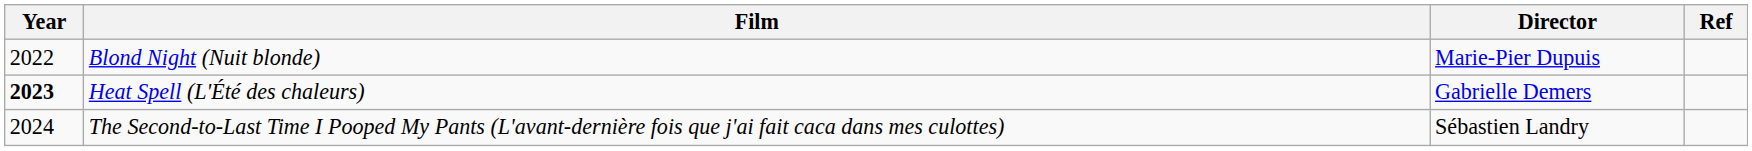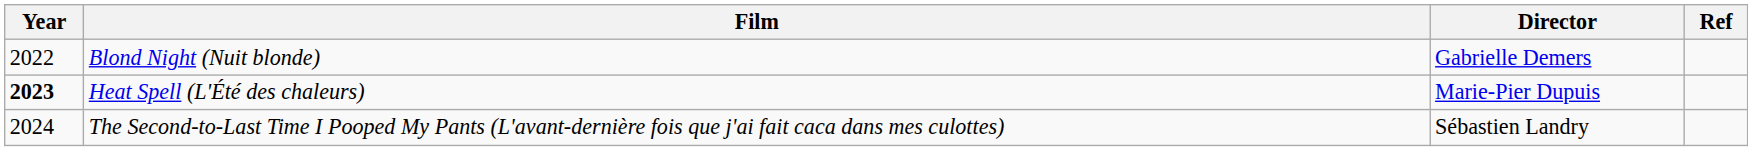 <table class="wikitable sortable"  width=100%>
 <tr>
 <th>Year</th>
 <th>Film</th>
 <th>Director</th>
 <th>Ref</th>
 </tr>
 <tr>
 <td>2022</td>
 <td><em><a href='#'>Blond Night</a> (Nuit blonde)</em></td>
-<td><a href='#'>Marie-Pier Dupuis</a></td>
+<td><a href='#'>Gabrielle Demers</a></td>
 <td></td>
 </tr>
 <tr>
 <td><strong>2023</strong></td>
 <td><em><a href='#'>Heat Spell</a> (L'Été des chaleurs)</em></td>
-<td><a href='#'>Gabrielle Demers</a></td>
+<td><a href='#'>Marie-Pier Dupuis</a></td>
 <td></td>
 </tr>
 <tr>
 <td>2024</td>
 <td><em>The Second-to-Last Time I Pooped My Pants (L'avant-dernière fois que j'ai fait caca dans mes culottes)</em></td>
 <td>Sébastien Landry</td>
 <td></td>
 </tr>
 </table>
